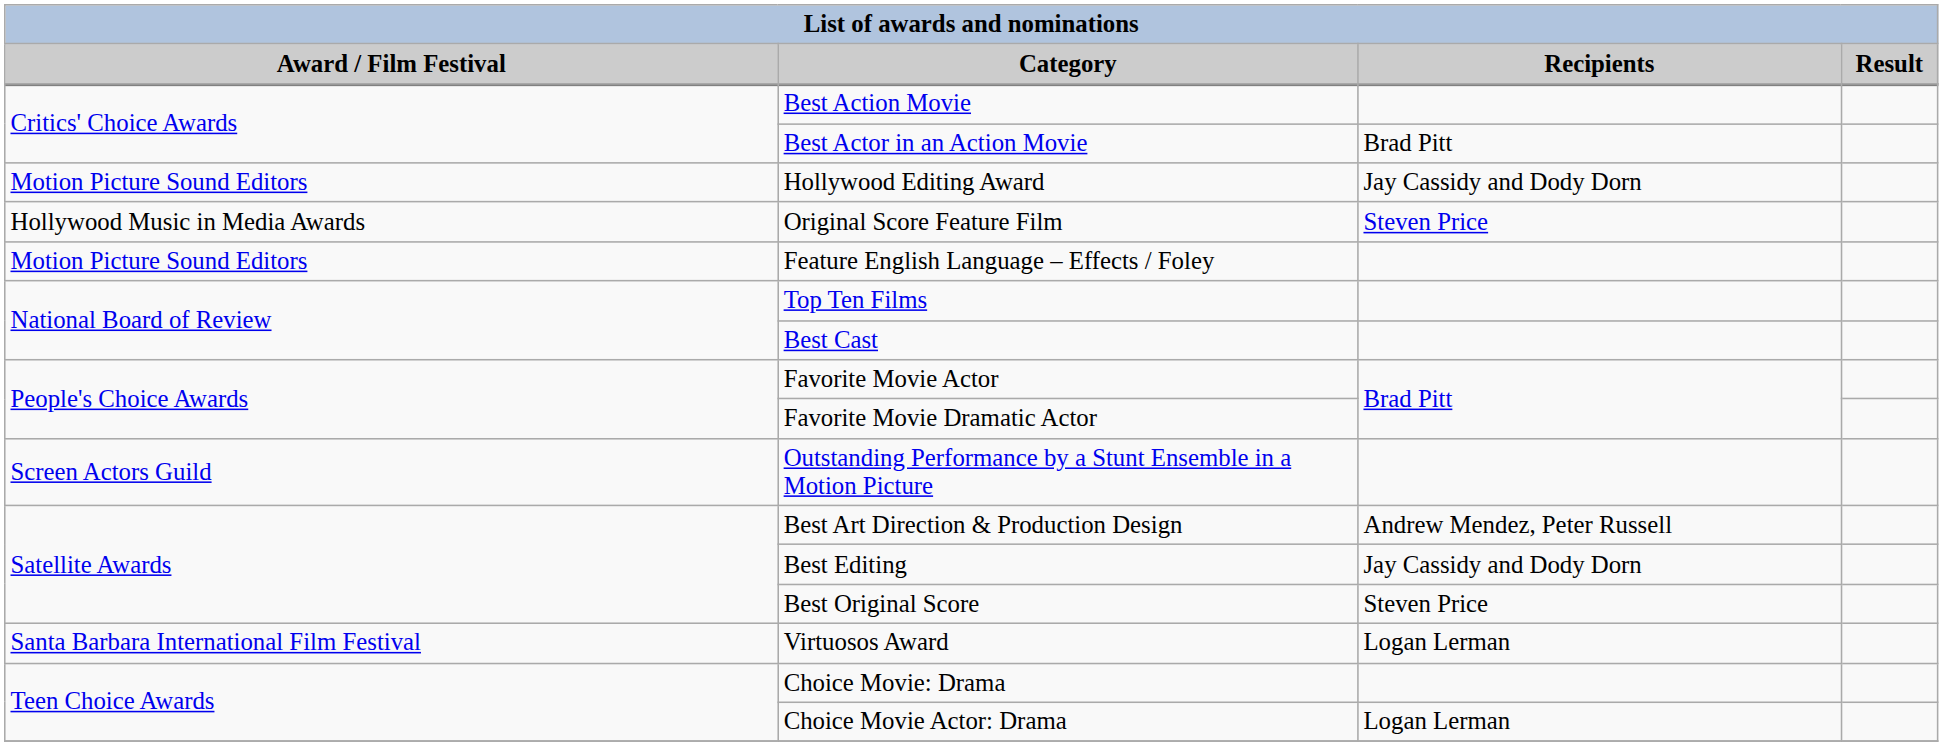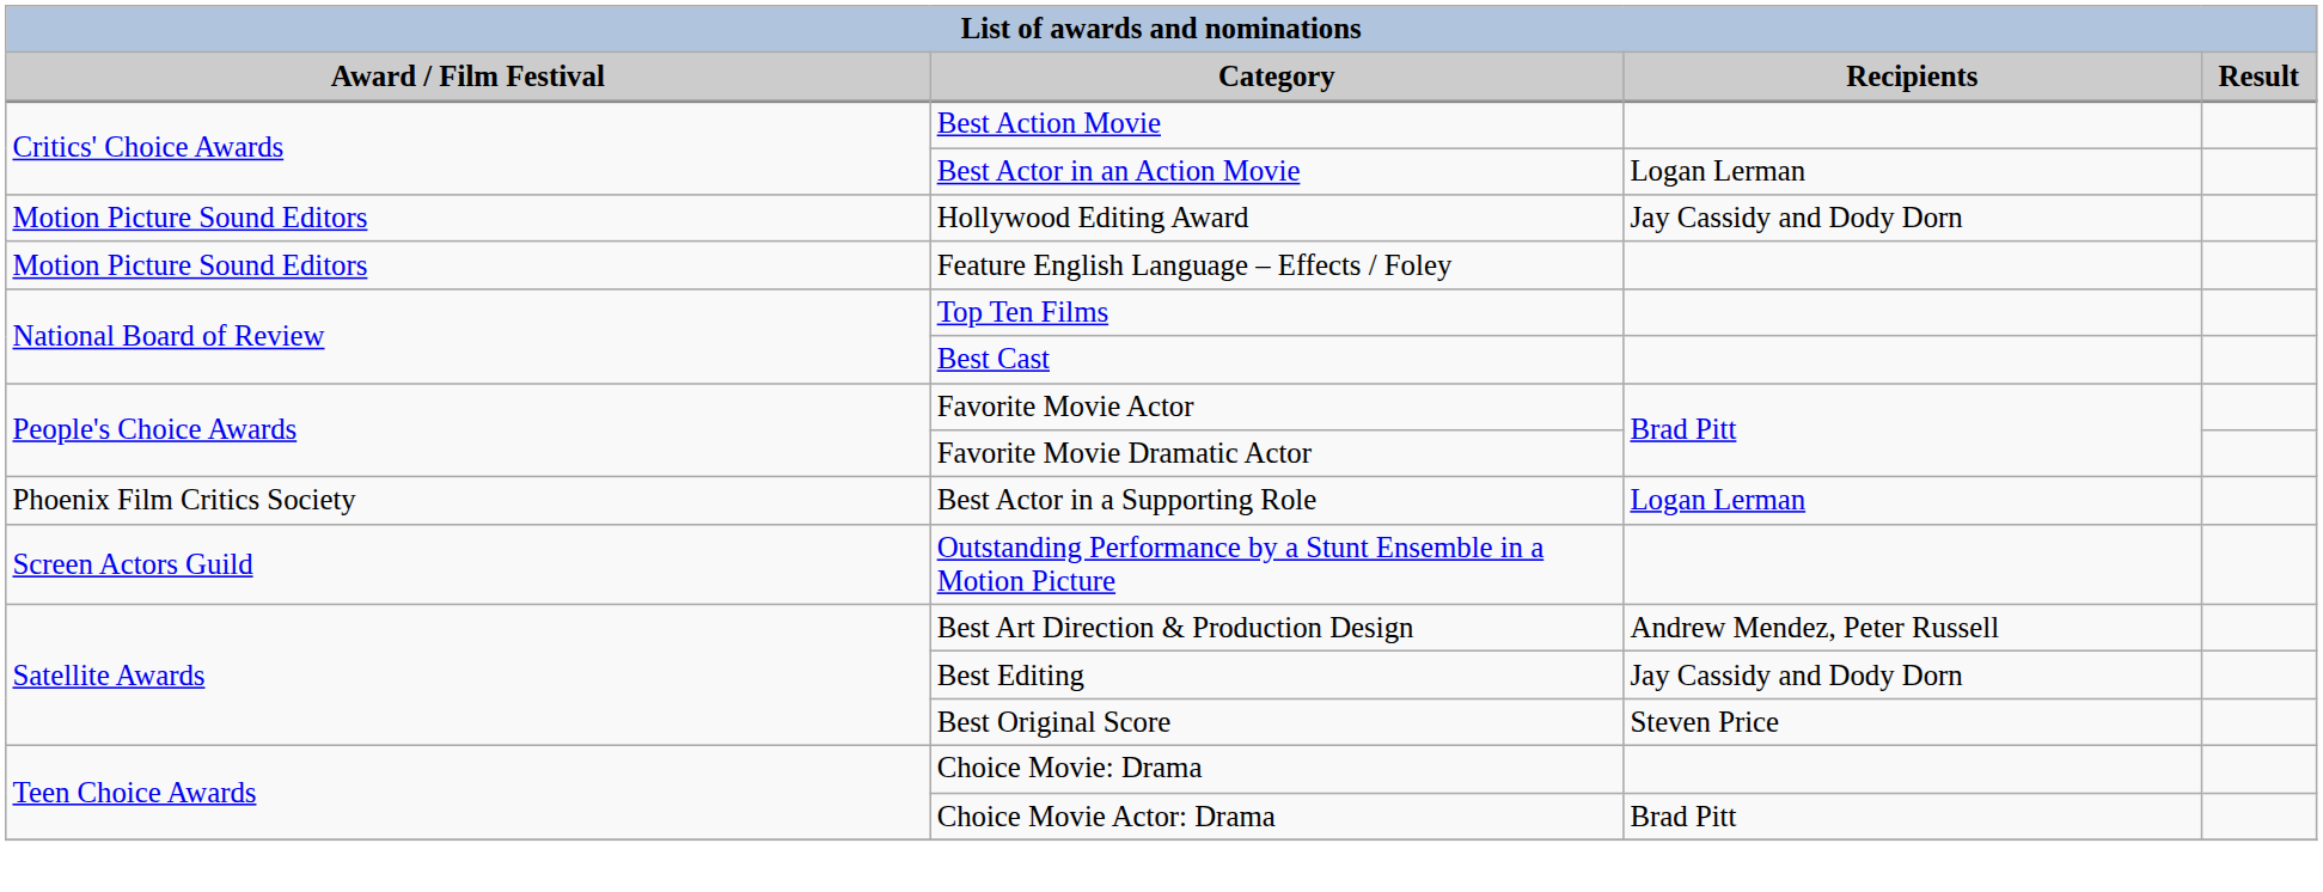 <table class="wikitable">
 <tr style="text-align:center;">
 <th colspan=4 style="background:#B0C4DE;">List of awards and nominations</th>
 </tr>
 <tr style="text-align:center;">
 <th style="background:#ccc;" width="40%">Award / Film Festival</th>
 <th style="background:#ccc;" width="30%">Category</th>
 <th style="background:#ccc;" width="25%">Recipients</th>
 <th style="background:#ccc;" width="15%">Result</th>
 </tr>
 <tr style="border-top:2px solid gray;">
 </tr>
 <tr>
 <td rowspan=2><a href='#'>Critics' Choice Awards</a></td>
 <td><a href='#'>Best Action Movie</a></td>
 <td></td>
 <td></td>
 </tr>
 <tr>
 <td><a href='#'>Best Actor in an Action Movie</a></td>
-<td>Brad Pitt</td>
+<td>Logan Lerman</td>
 <td></td>
 </tr>
 <tr>
 <td><a href='#'>Motion Picture Sound Editors</a></td>
 <td>Hollywood Editing Award</td>
 <td>Jay Cassidy and Dody Dorn</td>
-<td></td>
-</tr>
-<tr>
-<td>Hollywood Music in Media Awards</td>
-<td>Original Score Feature Film</td>
-<td><a href='#'>Steven Price</a></td>
 <td></td>
 </tr>
 <tr>
 <td><a href='#'>Motion Picture Sound Editors</a></td>
 <td>Feature English Language – Effects / Foley</td>
 <td></td>
 <td></td>
 </tr>
 <tr>
 <td rowspan=2><a href='#'>National Board of Review</a></td>
 <td><a href='#'>Top Ten Films</a></td>
 <td></td>
 <td></td>
 </tr>
 <tr>
 <td><a href='#'>Best Cast</a></td>
 <td></td>
 <td></td>
 </tr>
 <tr>
 <td rowspan=2><a href='#'>People's Choice Awards</a></td>
 <td>Favorite Movie Actor</td>
 <td rowspan=2><a href='#'>Brad Pitt</a></td>
 <td></td>
 </tr>
 <tr>
 <td>Favorite Movie Dramatic Actor</td>
 <td></td>
 </tr>
 <tr>
+<td>Phoenix Film Critics Society</td>
+<td>Best Actor in a Supporting Role</td>
+<td><a href='#'>Logan Lerman</a></td>
+<td></td>
+</tr>
+<tr>
 <td><a href='#'>Screen Actors Guild</a></td>
 <td><a href='#'>Outstanding Performance by a Stunt Ensemble in a Motion Picture</a></td>
 <td></td>
 <td></td>
 </tr>
 <tr>
 <td rowspan=3><a href='#'>Satellite Awards</a></td>
 <td>Best Art Direction & Production Design</td>
 <td>Andrew Mendez, Peter Russell</td>
 <td></td>
 </tr>
 <tr>
 <td>Best Editing</td>
 <td>Jay Cassidy and Dody Dorn</td>
 <td></td>
 </tr>
 <tr>
 <td>Best Original Score</td>
 <td>Steven Price</td>
 <td></td>
 </tr>
 <tr>
-<td><a href='#'>Santa Barbara International Film Festival</a></td>
-<td>Virtuosos Award</td>
-<td>Logan Lerman</td>
-<td></td>
-</tr>
-<tr>
 <td scope="row" rowspan="2"><a href='#'>Teen Choice Awards</a></td>
 <td>Choice Movie: Drama</td>
 <td></td>
 <td></td>
 </tr>
 <tr>
 <td>Choice Movie Actor: Drama</td>
-<td>Logan Lerman</td>
+<td>Brad Pitt</td>
 <td></td>
 </tr>
 <tr>
 </tr>
 </table>
